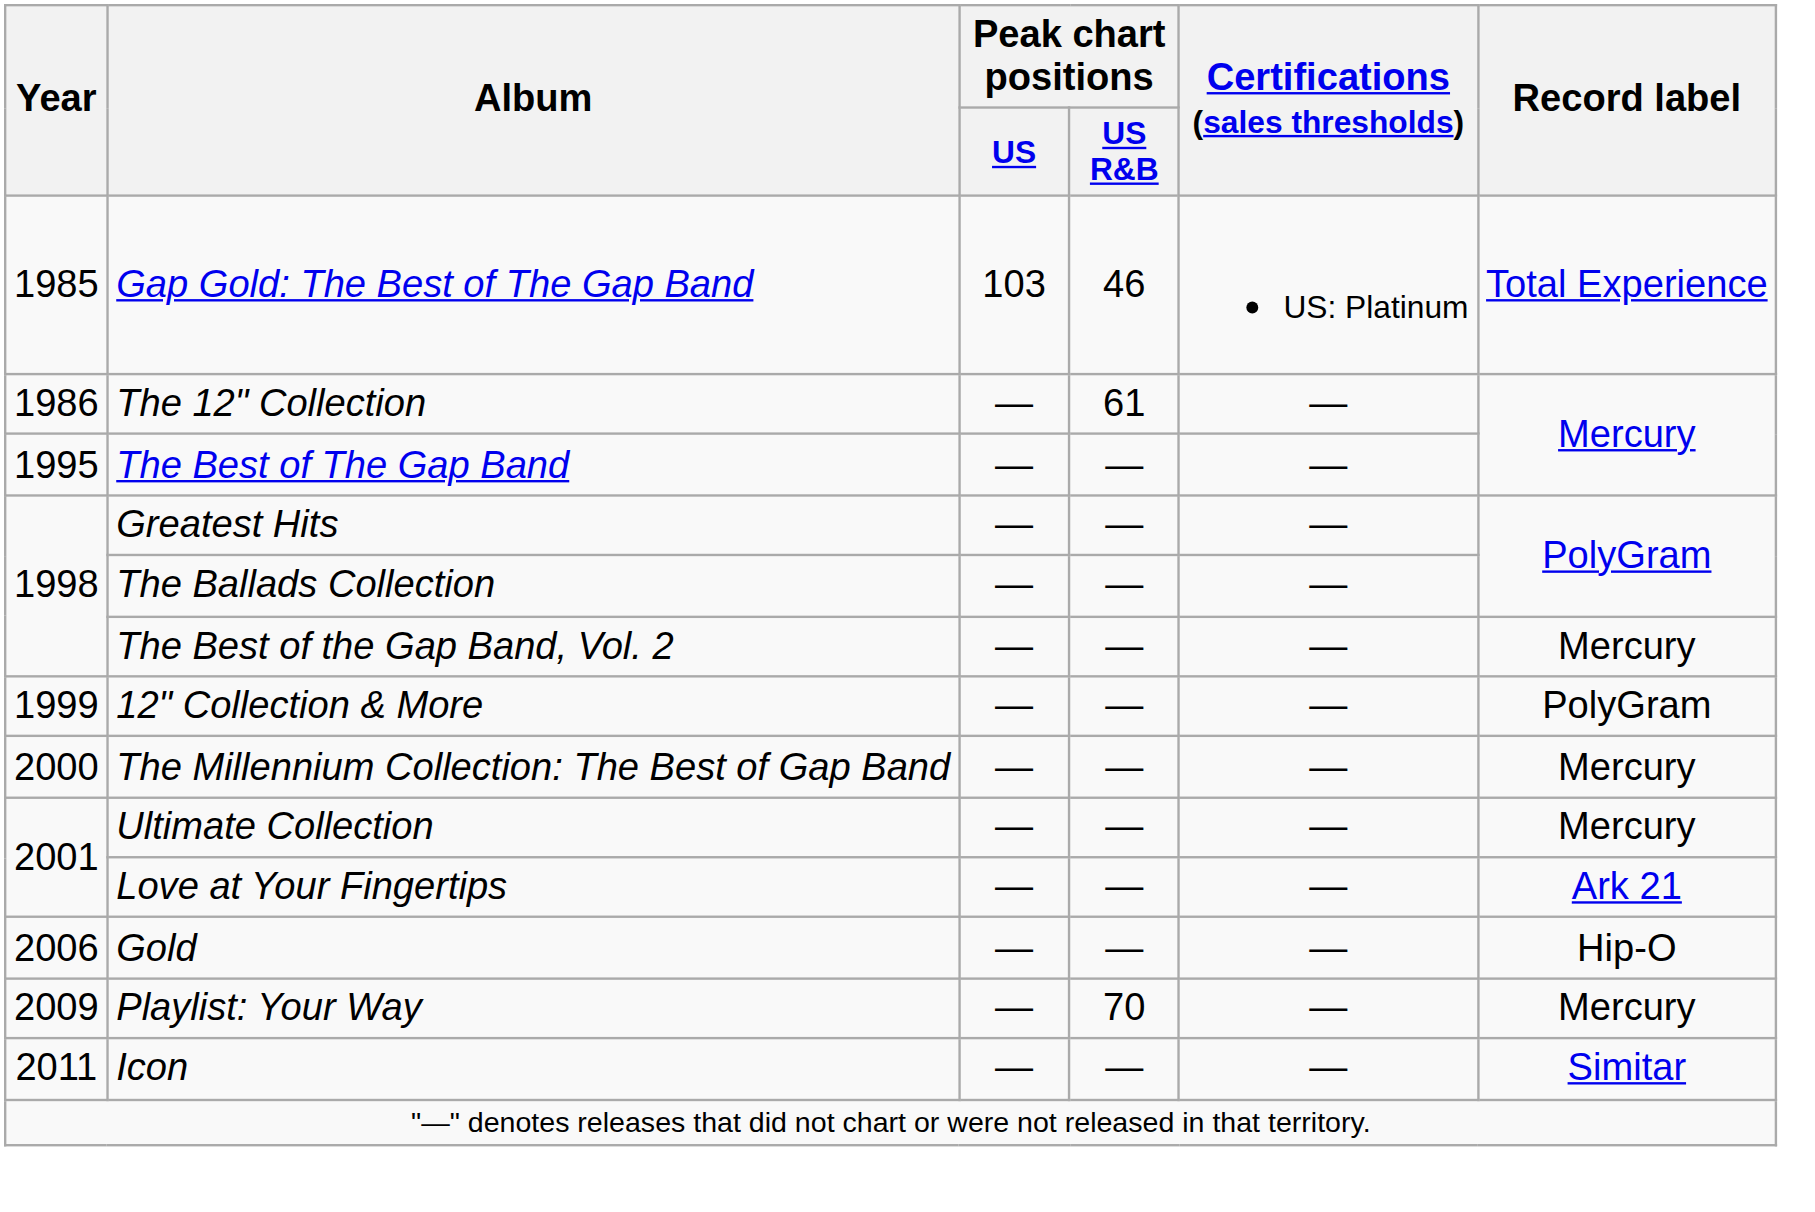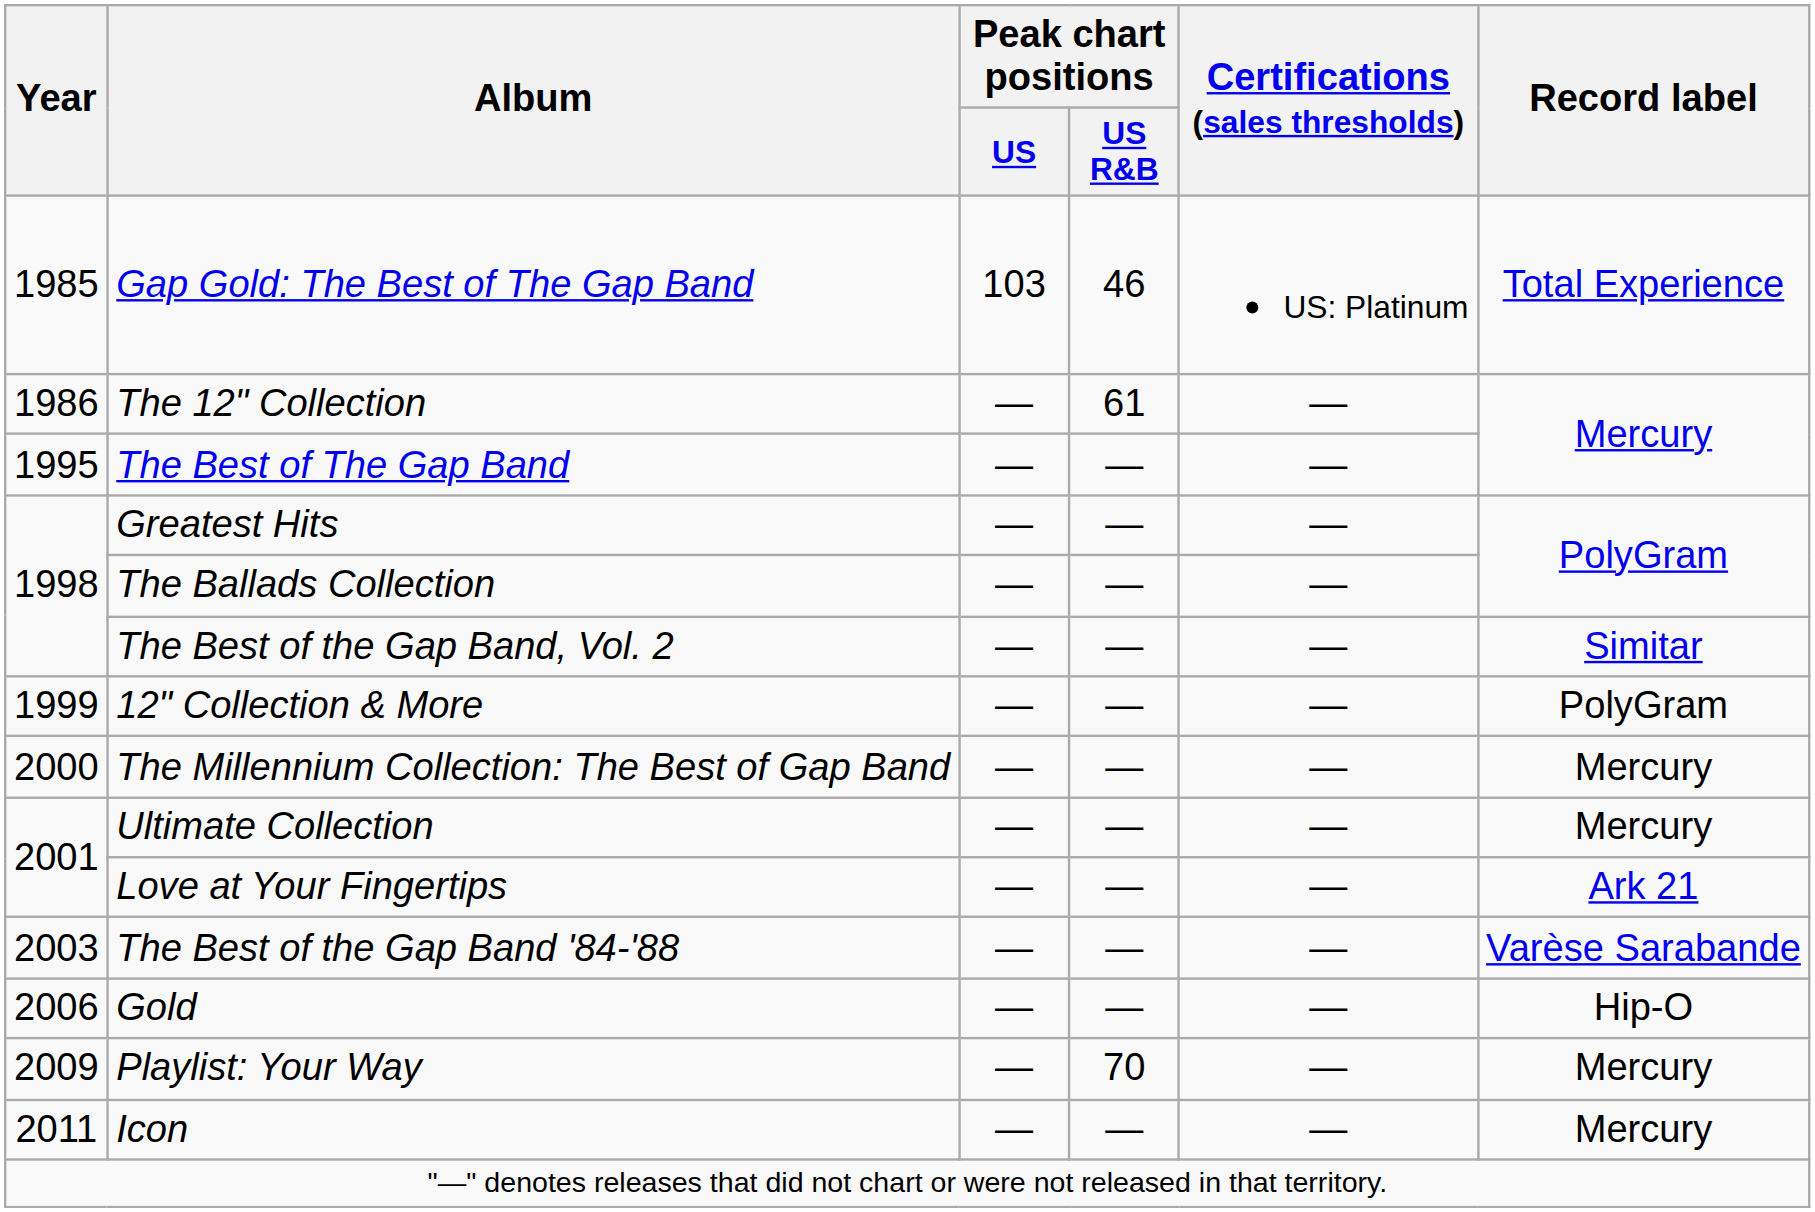 <table class="wikitable" style="text-align:center;">
 <tr>
 <th rowspan="2">Year</th>
 <th rowspan="2">Album</th>
 <th colspan="2">Peak chart positions</th>
 <th rowspan="2"><a href='#'>Certifications</a><br><small>(<a href='#'>sales thresholds</a>)</small></th>
 <th rowspan="2">Record label</th>
 </tr>
 <tr style="font-size:smaller;">
 <th width="40"><a href='#'>US</a><br></th>
 <th width="40"><a href='#'>US<br>R&B</a><br></th>
 </tr>
 <tr>
 <td rowspan="1">1985</td>
 <td align="left"><em><a href='#'>Gap Gold: The Best of The Gap Band</a></em></td>
 <td>103</td>
 <td>46</td>
 <td align=left><br><ul><li><small>US: Platinum </small></li></ul></td>
 <td rowspan="1"><a href='#'>Total Experience</a></td>
 </tr>
 <tr>
 <td rowspan="1">1986</td>
 <td align="left"><em>The 12" Collection</em></td>
 <td>—</td>
 <td>61</td>
 <td>—</td>
 <td rowspan="2"><a href='#'>Mercury</a></td>
 </tr>
 <tr>
 <td rowspan="1">1995</td>
 <td align="left"><em><a href='#'>The Best of The Gap Band</a></em></td>
 <td>—</td>
 <td>—</td>
 <td>—</td>
 </tr>
 <tr>
 <td rowspan="3">1998</td>
 <td align="left"><em>Greatest Hits</em></td>
 <td>—</td>
 <td>—</td>
 <td>—</td>
 <td rowspan="2"><a href='#'>PolyGram</a></td>
 </tr>
 <tr>
 <td align="left"><em>The Ballads Collection</em></td>
 <td>—</td>
 <td>—</td>
 <td>—</td>
 </tr>
 <tr>
 <td align="left"><em>The Best of the Gap Band, Vol. 2</em></td>
 <td>—</td>
 <td>—</td>
 <td>—</td>
-<td rowspan="1">Mercury</td>
+<td rowspan="1"><a href='#'>Simitar</a></td>
 </tr>
 <tr>
 <td rowspan="1">1999</td>
 <td align="left"><em>12" Collection & More</em></td>
 <td>—</td>
 <td>—</td>
 <td>—</td>
 <td rowspan="1">PolyGram</td>
 </tr>
 <tr>
 <td rowspan="1">2000</td>
 <td align="left"><em>The Millennium Collection: The Best of Gap Band</em></td>
 <td>—</td>
 <td>—</td>
 <td>—</td>
 <td rowspan="1">Mercury</td>
 </tr>
 <tr>
 <td rowspan="2">2001</td>
 <td align="left"><em>Ultimate Collection</em></td>
 <td>—</td>
 <td>—</td>
 <td>—</td>
 <td rowspan="1">Mercury</td>
 </tr>
 <tr>
 <td align="left"><em>Love at Your Fingertips</em></td>
 <td>—</td>
 <td>—</td>
 <td>—</td>
 <td rowspan="1"><a href='#'>Ark 21</a></td>
 </tr>
 <tr>
+<td rowspan="1">2003</td>
+<td align="left"><em>The Best of the Gap Band '84-'88</em></td>
+<td>—</td>
+<td>—</td>
+<td>—</td>
+<td rowspan="1"><a href='#'>Varèse Sarabande</a></td>
+</tr>
+<tr>
 <td rowspan="1">2006</td>
 <td align="left"><em>Gold</em></td>
 <td>—</td>
 <td>—</td>
 <td>—</td>
 <td rowspan="1">Hip-O</td>
 </tr>
 <tr>
 <td rowspan="1">2009</td>
 <td align="left"><em>Playlist: Your Way</em></td>
 <td>—</td>
 <td>70</td>
 <td>—</td>
 <td rowspan="1">Mercury</td>
 </tr>
 <tr>
 <td rowspan="1">2011</td>
 <td align="left"><em>Icon</em></td>
 <td>—</td>
 <td>—</td>
 <td>—</td>
-<td rowspan="1"><a href='#'>Simitar</a></td>
+<td rowspan="1">Mercury</td>
 </tr>
 <tr>
 <td colspan="6" style="text-align:center; font-size:9pt;">"—" denotes releases that did not chart or were not released in that territory.</td>
 </tr>
 </table>
